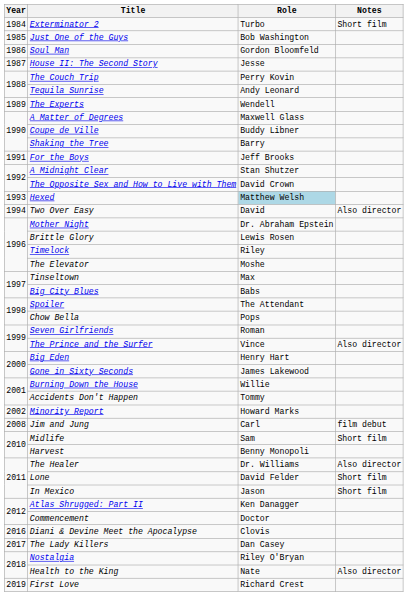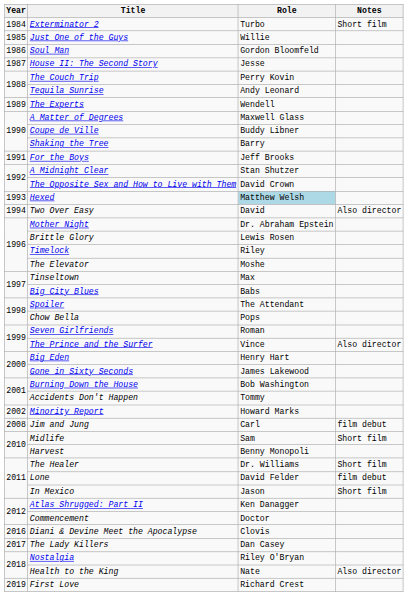 <table class="wikitable">
 <tr>
 <th>Year</th>
 <th>Title</th>
 <th>Role</th>
 <th>Notes</th>
 </tr>
 <tr>
 <td>1984</td>
 <td><em><a href='#'>Exterminator 2</a></em></td>
 <td>Turbo</td>
 <td>Short film</td>
 </tr>
 <tr>
 <td>1985</td>
 <td><em><a href='#'>Just One of the Guys</a></em></td>
-<td>Bob Washington</td>
+<td>Willie</td>
 </tr>
 <tr>
 <td>1986</td>
 <td><em><a href='#'>Soul Man</a></em></td>
 <td>Gordon Bloomfeld</td>
 <td></td>
 </tr>
 <tr>
 <td>1987</td>
 <td><em><a href='#'>House II: The Second Story</a></em></td>
 <td>Jesse</td>
 <td></td>
 </tr>
 <tr>
 <td rowspan="2">1988</td>
 <td><em><a href='#'>The Couch Trip</a></em></td>
 <td>Perry Kovin</td>
 <td></td>
 </tr>
 <tr>
 <td><em><a href='#'>Tequila Sunrise</a></em></td>
 <td>Andy Leonard</td>
 <td></td>
 </tr>
 <tr>
 <td>1989</td>
 <td><em><a href='#'>The Experts</a></em></td>
 <td>Wendell</td>
 <td></td>
 </tr>
 <tr>
 <td rowspan="3">1990</td>
 <td><em><a href='#'>A Matter of Degrees</a></em></td>
 <td>Maxwell Glass</td>
 <td></td>
 </tr>
 <tr>
 <td><em><a href='#'>Coupe de Ville</a></em></td>
 <td>Buddy Libner</td>
 <td></td>
 </tr>
 <tr>
 <td><em><a href='#'>Shaking the Tree</a></em></td>
 <td>Barry</td>
 <td></td>
 </tr>
 <tr>
 <td>1991</td>
 <td><em><a href='#'>For the Boys</a></em></td>
 <td>Jeff Brooks</td>
 <td></td>
 </tr>
 <tr>
 <td rowspan="2">1992</td>
 <td><em><a href='#'>A Midnight Clear</a></em></td>
 <td>Stan Shutzer</td>
 <td></td>
 </tr>
 <tr>
 <td><em><a href='#'>The Opposite Sex and How to Live with Them</a></em></td>
 <td>David Crown</td>
 <td></td>
 </tr>
 <tr>
 <td>1993</td>
 <td><em><a href='#'>Hexed</a></em></td>
 <td style="background: lightblue;">Matthew Welsh</td>
 <td></td>
 </tr>
 <tr>
 <td>1994</td>
 <td><em>Two Over Easy</em></td>
 <td>David</td>
 <td>Also director</td>
 </tr>
 <tr>
 <td rowspan="4">1996</td>
 <td><em><a href='#'>Mother Night</a></em></td>
 <td>Dr. Abraham Epstein</td>
 <td></td>
 </tr>
 <tr>
 <td><em>Brittle Glory</em></td>
 <td>Lewis Rosen</td>
 <td></td>
 </tr>
 <tr>
 <td><em><a href='#'>Timelock</a></em></td>
 <td>Riley</td>
 <td></td>
 </tr>
 <tr>
 <td><em>The Elevator</em></td>
 <td>Moshe</td>
 <td></td>
 </tr>
 <tr>
 <td rowspan="2">1997</td>
 <td><em>Tinseltown</em></td>
 <td>Max</td>
 <td></td>
 </tr>
 <tr>
 <td><em><a href='#'>Big City Blues</a></em></td>
 <td>Babs</td>
 <td></td>
 </tr>
 <tr>
 <td rowspan="2">1998</td>
 <td><em><a href='#'>Spoiler</a></em></td>
 <td>The Attendant</td>
 <td></td>
 </tr>
 <tr>
 <td><em>Chow Bella</em></td>
 <td>Pops</td>
 <td></td>
 </tr>
 <tr>
 <td rowspan="2">1999</td>
 <td><em><a href='#'>Seven Girlfriends</a></em></td>
 <td>Roman</td>
 <td></td>
 </tr>
 <tr>
 <td><em><a href='#'>The Prince and the Surfer</a></em></td>
 <td>Vince</td>
 <td>Also director</td>
 </tr>
 <tr>
 <td rowspan="2">2000</td>
 <td><em><a href='#'>Big Eden</a></em></td>
 <td>Henry Hart</td>
 <td></td>
 </tr>
 <tr>
 <td><em><a href='#'>Gone in Sixty Seconds</a></em></td>
 <td>James Lakewood</td>
 <td></td>
 </tr>
 <tr>
 <td rowspan="2">2001</td>
 <td><em><a href='#'>Burning Down the House</a></em></td>
-<td>Willie</td>
+<td>Bob Washington</td>
 <td></td>
 </tr>
 <tr>
 <td><em>Accidents Don't Happen</em></td>
 <td>Tommy</td>
 <td></td>
 </tr>
 <tr>
 <td>2002</td>
 <td><em><a href='#'>Minority Report</a></em></td>
 <td>Howard Marks</td>
 <td></td>
 </tr>
 <tr>
 <td>2008</td>
 <td><em>Jim and Jung</em></td>
 <td>Carl</td>
 <td>film debut</td>
 </tr>
 <tr>
 <td rowspan="2">2010</td>
 <td><em>Midlife</em></td>
 <td>Sam</td>
 <td>Short film</td>
 </tr>
 <tr>
 <td><em>Harvest</em></td>
 <td>Benny Monopoli</td>
 <td></td>
 </tr>
 <tr>
 <td rowspan="3">2011</td>
 <td><em>The Healer</em></td>
 <td>Dr. Williams</td>
-<td>Also director</td>
+<td>Short film</td>
 </tr>
 <tr>
 <td><em>Lone</em></td>
 <td>David Felder</td>
-<td>Short film</td>
+<td>film debut</td>
 </tr>
 <tr>
 <td><em>In Mexico</em></td>
 <td>Jason</td>
 <td>Short film</td>
 </tr>
 <tr>
 <td rowspan="2">2012</td>
 <td><em><a href='#'>Atlas Shrugged: Part II</a></em></td>
 <td>Ken Danagger</td>
 <td></td>
 </tr>
 <tr>
 <td><em>Commencement</em></td>
 <td>Doctor</td>
 <td></td>
 </tr>
 <tr>
 <td>2016</td>
 <td><em>Diani & Devine Meet the Apocalypse</em></td>
 <td>Clovis</td>
 <td></td>
 </tr>
 <tr>
 <td>2017</td>
 <td><em>The Lady Killers</em></td>
 <td>Dan Casey</td>
 <td></td>
 </tr>
 <tr>
 <td rowspan="2">2018</td>
 <td><em><a href='#'>Nostalgia</a></em></td>
 <td>Riley O'Bryan</td>
 <td></td>
 </tr>
 <tr>
 <td><em>Health to the King</em></td>
 <td>Nate</td>
 <td>Also director</td>
 </tr>
 <tr>
 <td>2019</td>
 <td><em>First Love</em></td>
 <td>Richard Crest</td>
 <td></td>
 </tr>
 </table>
